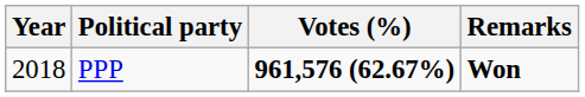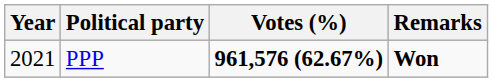 <table class="wikitable">
 <tr>
 <th>Year</th>
 <th>Political party</th>
 <th>Votes (%)</th>
 <th>Remarks</th>
 </tr>
 <tr>
-<td>2018</td>
+<td>2021</td>
 <td><a href='#'>PPP</a></td>
 <td><strong>961,576 (62.67%)</strong></td>
 <td><strong>Won</strong></td>
 </tr>
 </table>
